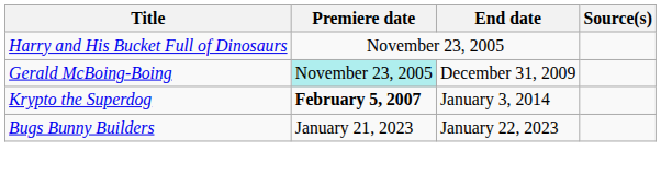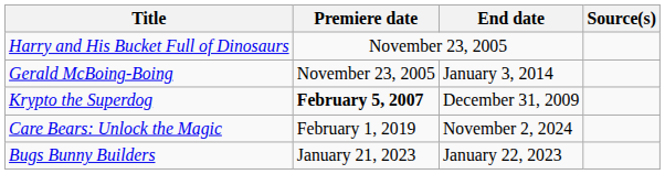 <table class="wikitable sortable">
 <tr>
 <th>Title</th>
 <th>Premiere date</th>
 <th>End date</th>
 <th>Source(s)</th>
 </tr>
 <tr>
 <td><em><a href='#'>Harry and His Bucket Full of Dinosaurs</a></em></td>
 <td colspan=2 align=center>November 23, 2005</td>
 <td></td>
 </tr>
 <tr>
 <td><em><a href='#'>Gerald McBoing-Boing</a></em></td>
-<td style="background: paleturquoise;">November 23, 2005</td>
-<td>December 31, 2009</td>
+<td>November 23, 2005</td>
+<td>January 3, 2014</td>
 <td></td>
 </tr>
 <tr>
 <td><em><a href='#'>Krypto the Superdog</a></em></td>
 <td><strong>February 5, 2007</strong></td>
-<td>January 3, 2014</td>
+<td>December 31, 2009</td>
+<td></td>
+</tr>
+<tr>
+<td><em><a href='#'>Care Bears: Unlock the Magic</a></em></td>
+<td>February 1, 2019</td>
+<td>November 2, 2024</td>
 <td></td>
 </tr>
 <tr>
 <td><em><a href='#'>Bugs Bunny Builders</a></em></td>
 <td>January 21, 2023</td>
 <td>January 22, 2023</td>
 <td></td>
 </tr>
 </table>
